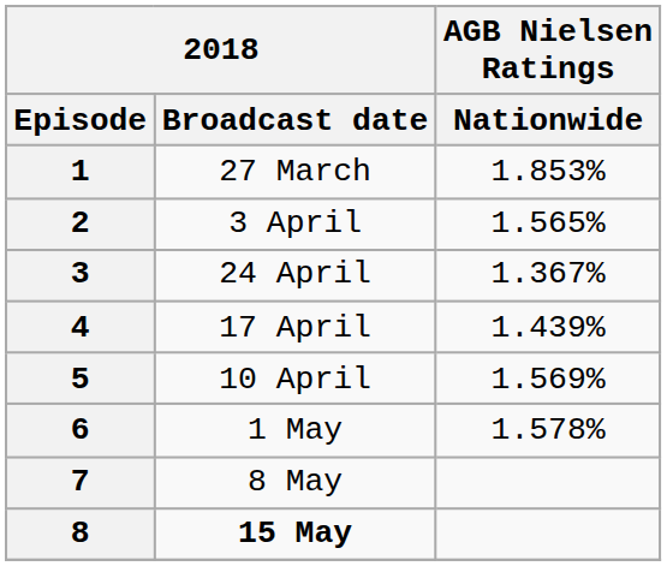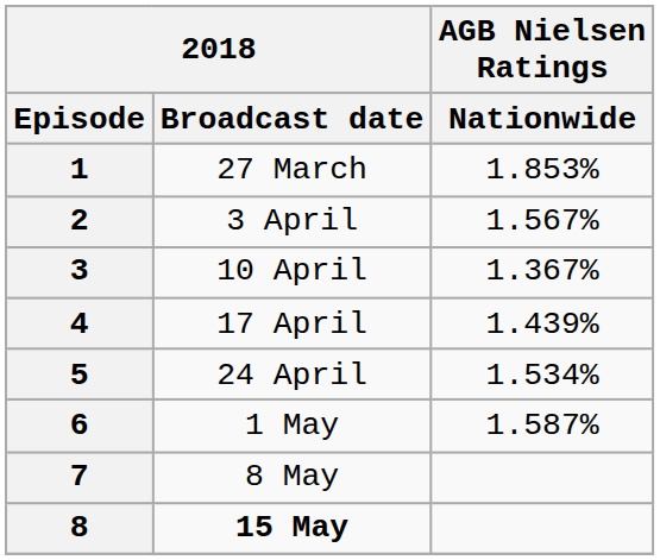 <table class=wikitable  style=text-align:center>
 <tr>
 <th colspan=2>2018</th>
 <th>AGB Nielsen<br>Ratings<br></th>
 </tr>
 <tr>
 <th>Episode</th>
 <th>Broadcast date</th>
 <th>Nationwide</th>
 </tr>
 <tr>
 <th>1</th>
 <td>27 March</td>
 <td>1.853%</td>
 </tr>
 <tr>
 <th>2</th>
 <td>3 April</td>
-<td>1.565%</td>
+<td>1.567%</td>
 </tr>
 <tr>
 <th>3</th>
-<td>24 April</td>
+<td>10 April</td>
 <td>1.367%</td>
 </tr>
 <tr>
 <th>4</th>
 <td>17 April</td>
 <td>1.439%</td>
 </tr>
 <tr>
 <th>5</th>
-<td>10 April</td>
-<td>1.569%</td>
+<td>24 April</td>
+<td>1.534%</td>
 </tr>
 <tr>
 <th>6</th>
 <td>1 May</td>
-<td>1.578%</td>
+<td>1.587%</td>
 </tr>
 <tr>
 <th>7</th>
 <td>8 May</td>
 <td></td>
 </tr>
 <tr>
 <th>8</th>
 <td><strong>15 May</strong></td>
 <td></td>
 </tr>
 <tr>
 </tr>
 </table>
